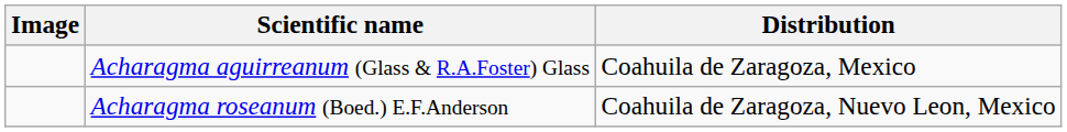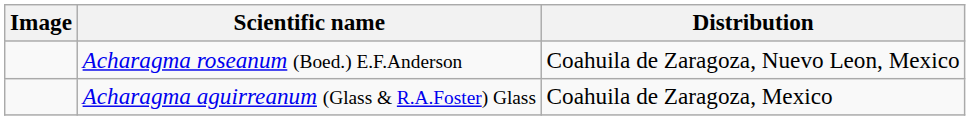 <table class="wikitable">
 <tr>
 <th>Image</th>
 <th>Scientific name</th>
 <th>Distribution</th>
 </tr>
 <tr>
 <td></td>
+<td><em><a href='#'>Acharagma roseanum</a></em> <small>(Boed.) E.F.Anderson</small></td>
+<td>Coahuila de Zaragoza, Nuevo Leon, Mexico</td>
+</tr>
+<tr>
+<td></td>
 <td><em><a href='#'>Acharagma aguirreanum</a></em> <small>(Glass & <a href='#'>R.A.Foster</a>) Glass</small></td>
 <td>Coahuila de Zaragoza, Mexico</td>
 </tr>
-<tr>
-<td></td>
-<td><em><a href='#'>Acharagma roseanum</a></em> <small>(Boed.) E.F.Anderson</small></td>
-<td>Coahuila de Zaragoza, Nuevo Leon, Mexico</td>
-</tr>
 </table>
